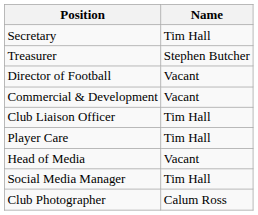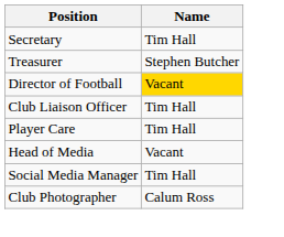 <table class="wikitable">
 <tr>
 <th>Position</th>
 <th>Name</th>
 </tr>
 <tr>
 <td>Secretary</td>
 <td>Tim Hall</td>
 </tr>
 <tr>
 <td>Treasurer</td>
 <td>Stephen Butcher</td>
 </tr>
 <tr>
 <td>Director of Football</td>
-<td>Vacant</td>
-</tr>
-<tr>
-<td>Commercial & Development</td>
-<td>Vacant</td>
+<td style="background: gold;">Vacant</td>
 </tr>
 <tr>
 <td>Club Liaison Officer</td>
 <td>Tim Hall</td>
 </tr>
 <tr>
 <td>Player Care</td>
 <td>Tim Hall</td>
 </tr>
 <tr>
 <td>Head of Media</td>
 <td>Vacant</td>
 </tr>
 <tr>
 <td>Social Media Manager</td>
 <td>Tim Hall</td>
 </tr>
 <tr>
 <td>Club Photographer</td>
 <td>Calum Ross</td>
 </tr>
 </table>
